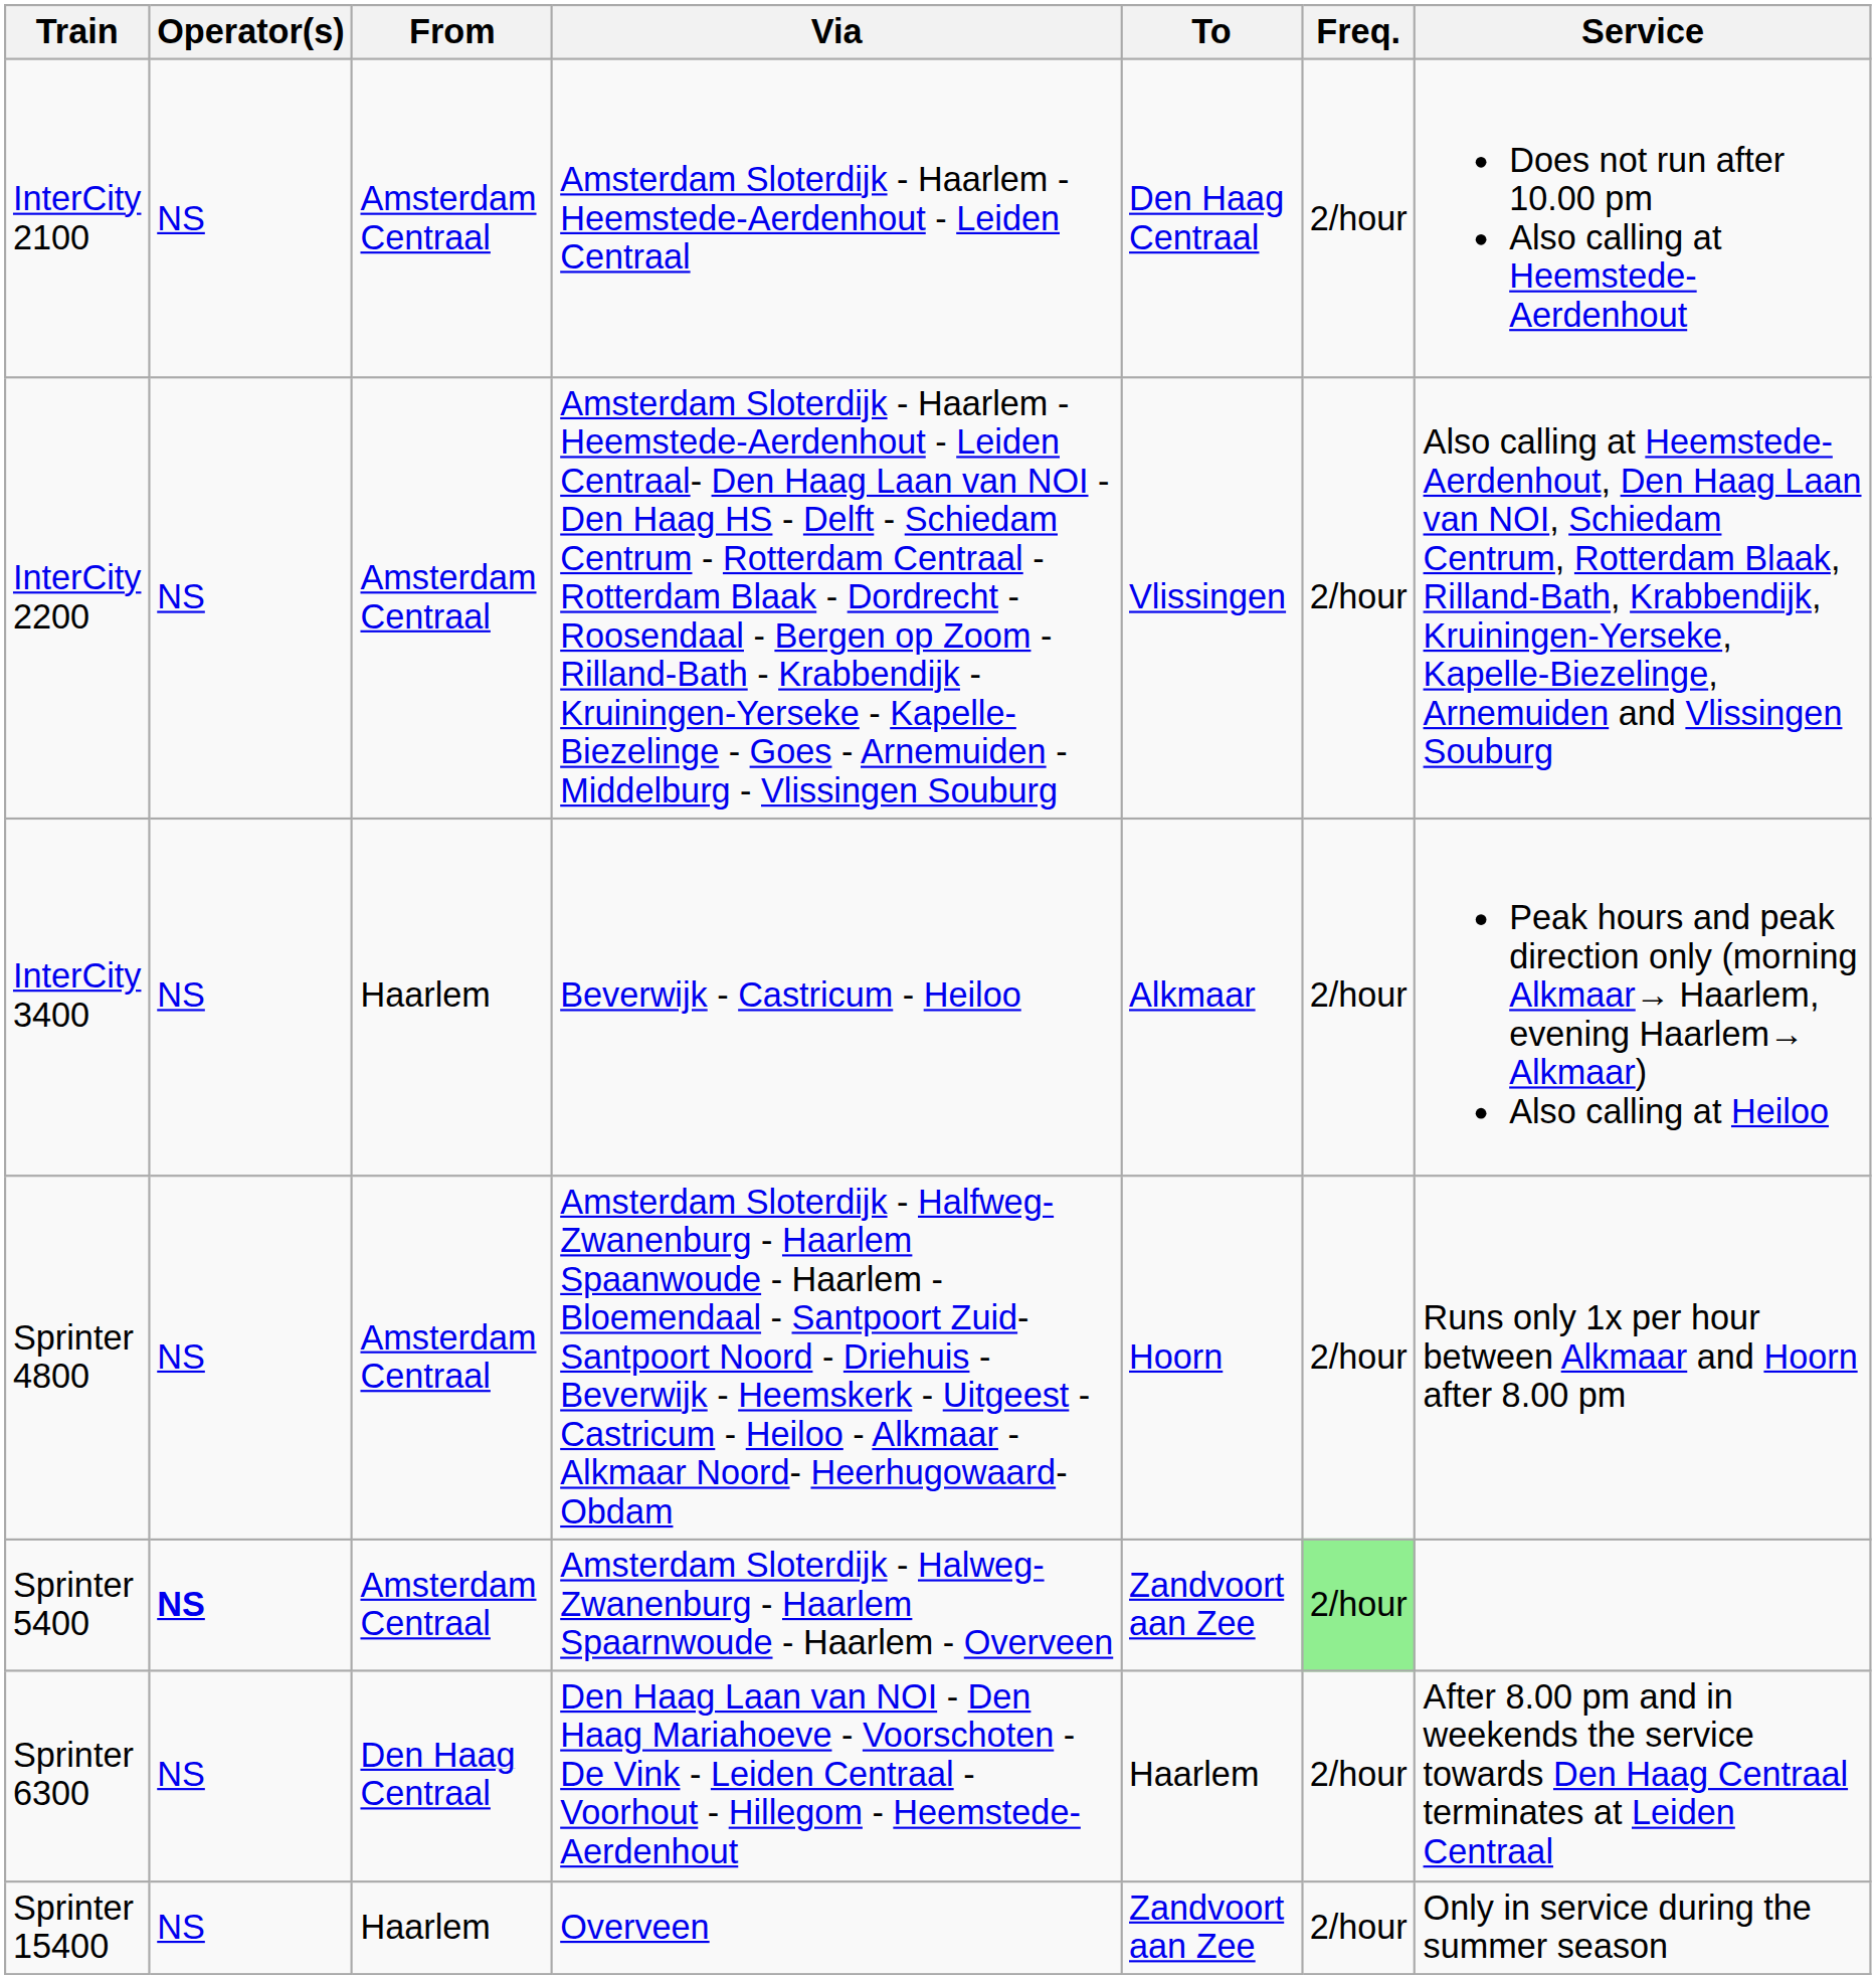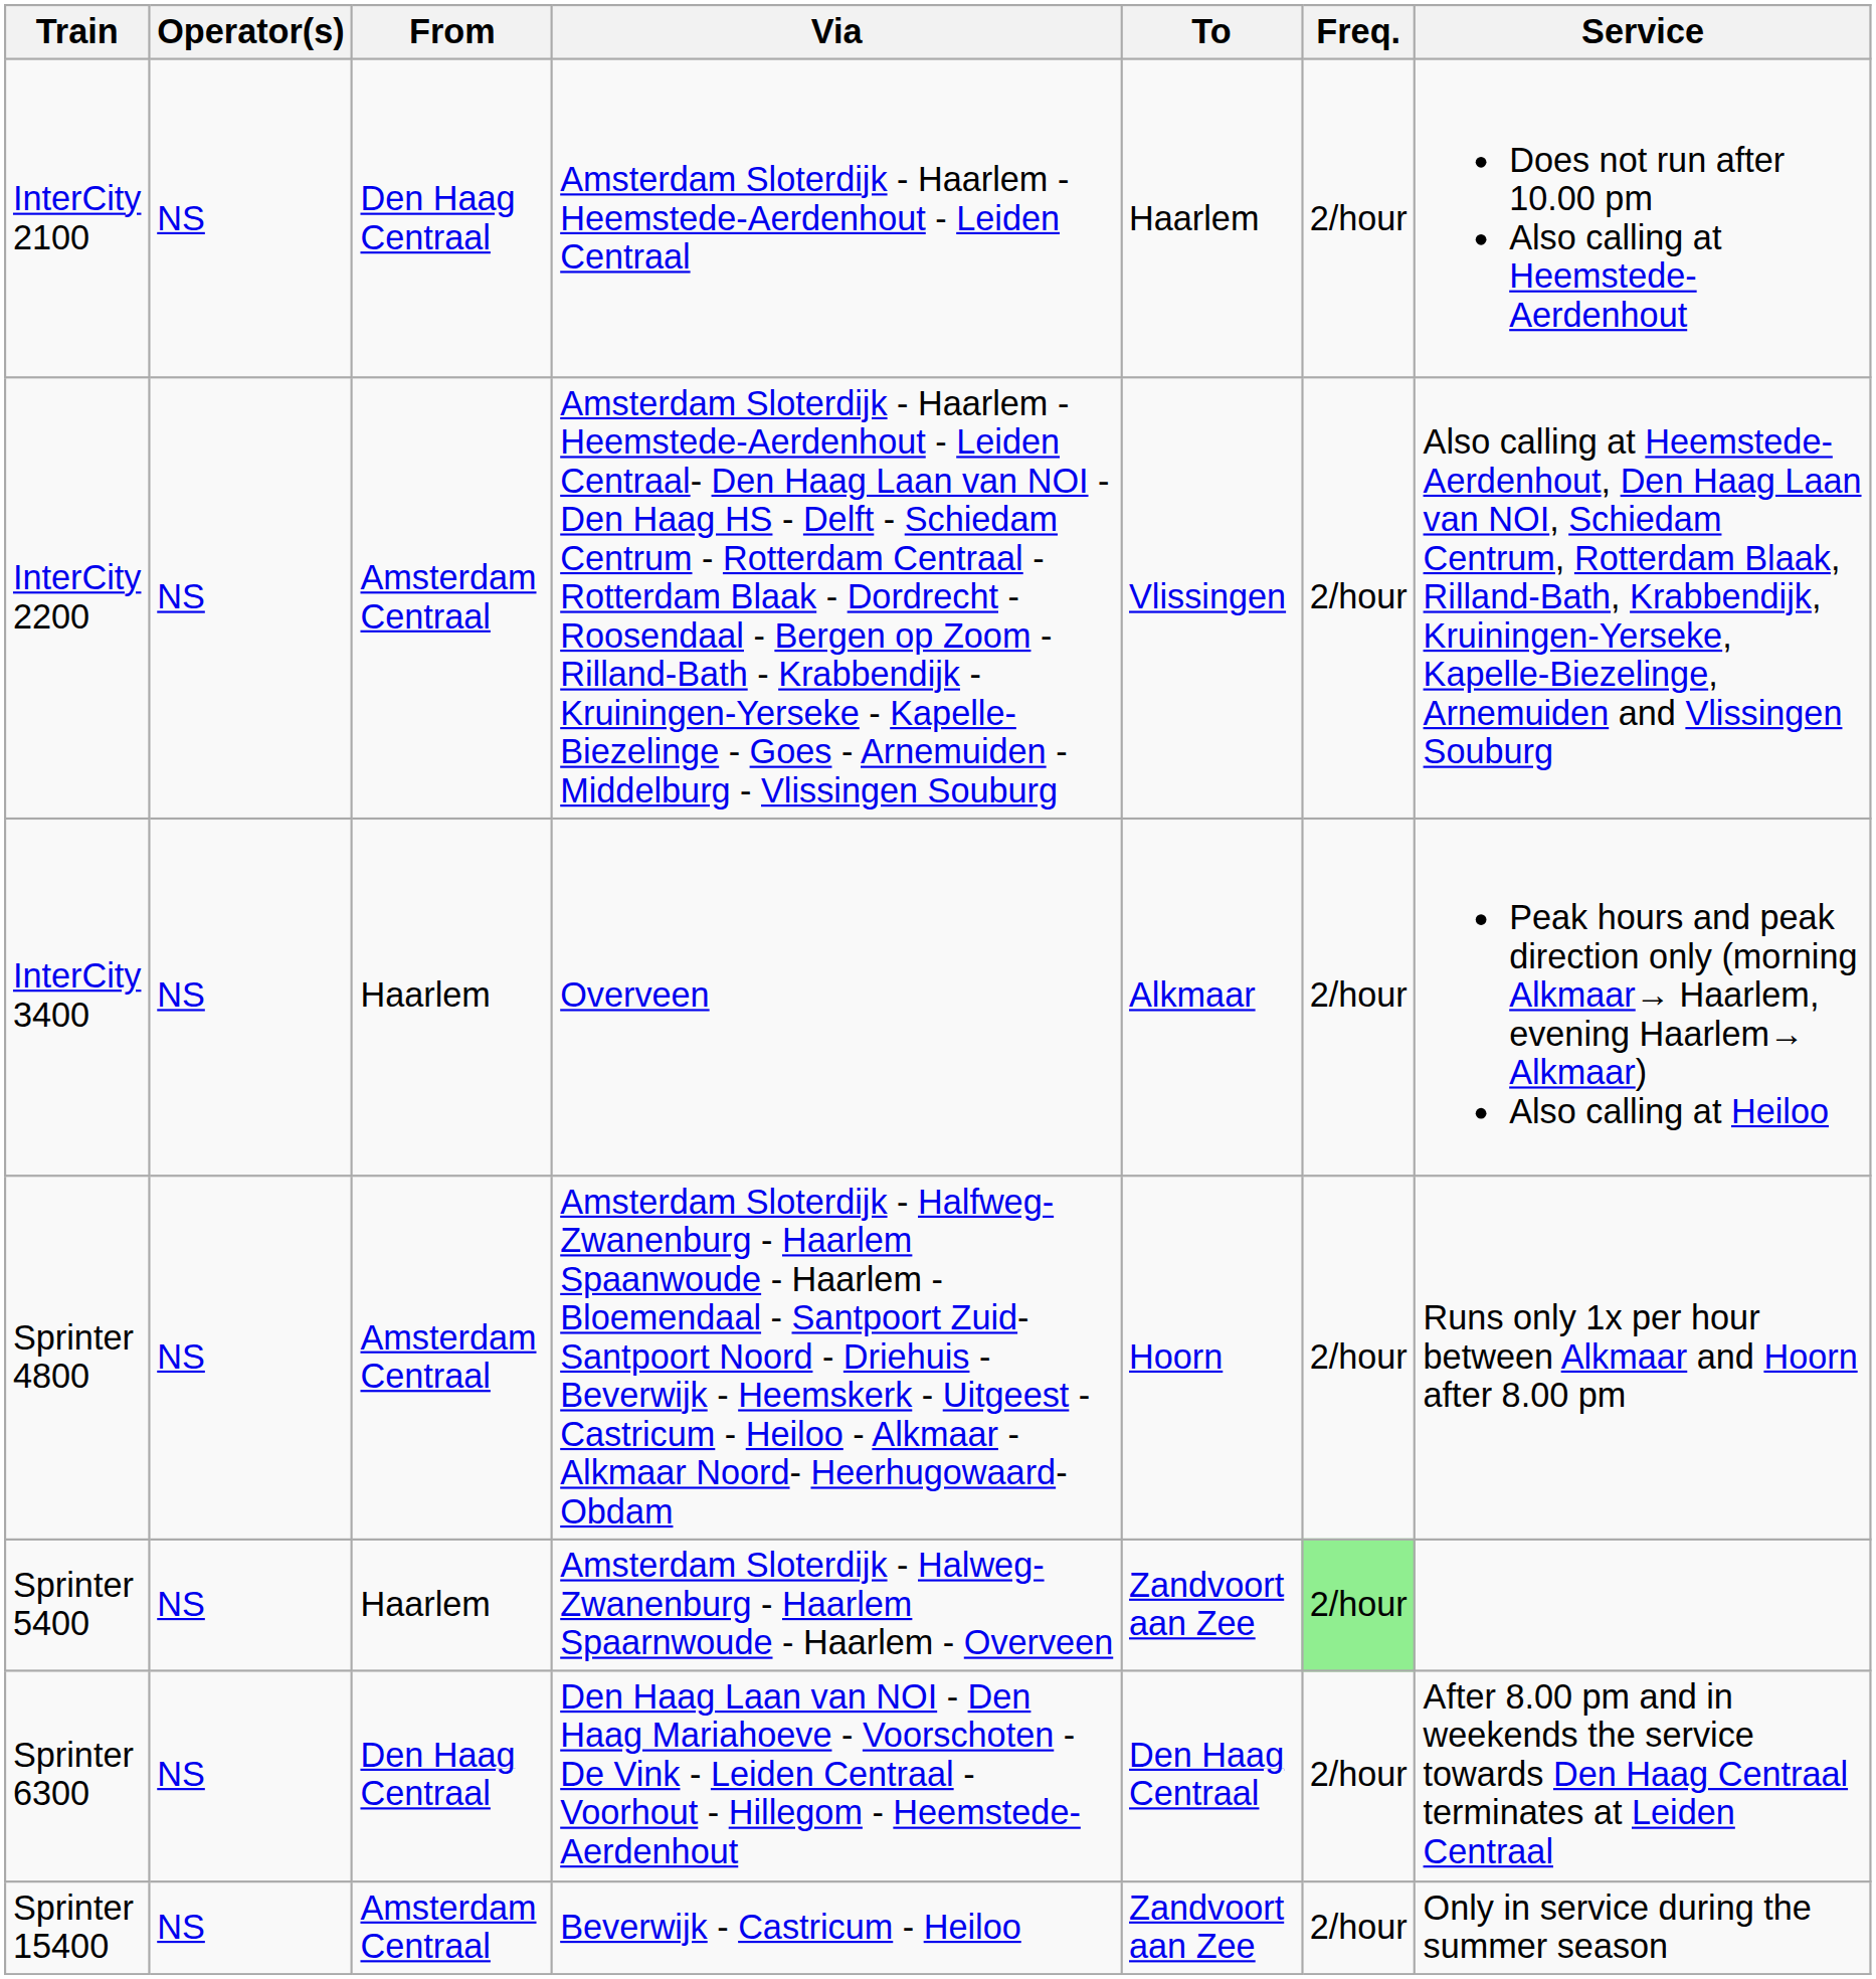 <table class="wikitable">
 <tr>
 <th>Train</th>
 <th>Operator(s)</th>
 <th>From</th>
 <th>Via</th>
 <th>To</th>
 <th>Freq.</th>
 <th>Service</th>
 </tr>
 <tr>
 <td><a href='#'>InterCity</a><br>2100</td>
 <td><a href='#'>NS</a></td>
-<td><a href='#'>Amsterdam Centraal</a></td>
+<td><a href='#'>Den Haag Centraal</a></td>
 <td><a href='#'>Amsterdam Sloterdijk</a> - Haarlem - <a href='#'>Heemstede-Aerdenhout</a> - <a href='#'>Leiden Centraal</a></td>
-<td><a href='#'>Den Haag Centraal</a></td>
+<td>Haarlem</td>
 <td>2/hour</td>
 <td><br><ul><li>Does not run after 10.00 pm</li><li>Also calling at <a href='#'>Heemstede-Aerdenhout</a></li></ul></td>
 </tr>
 <tr>
 <td><a href='#'>InterCity</a><br>2200</td>
 <td><a href='#'>NS</a></td>
 <td><a href='#'>Amsterdam Centraal</a></td>
 <td><a href='#'>Amsterdam Sloterdijk</a> - Haarlem - <a href='#'>Heemstede-Aerdenhout</a> - <a href='#'>Leiden Centraal</a>- <a href='#'>Den Haag Laan van NOI</a> - <a href='#'>Den Haag HS</a> - <a href='#'>Delft</a> - <a href='#'>Schiedam Centrum</a> - <a href='#'>Rotterdam Centraal</a> - <a href='#'>Rotterdam Blaak</a> - <a href='#'>Dordrecht</a> - <a href='#'>Roosendaal</a> - <a href='#'>Bergen op Zoom</a> - <a href='#'>Rilland-Bath</a> - <a href='#'>Krabbendijk</a> - <a href='#'>Kruiningen-Yerseke</a> - <a href='#'>Kapelle-Biezelinge</a> - <a href='#'>Goes</a> - <a href='#'>Arnemuiden</a> - <a href='#'>Middelburg</a> - <a href='#'>Vlissingen Souburg</a></td>
 <td><a href='#'>Vlissingen</a></td>
 <td>2/hour</td>
 <td>Also calling at <a href='#'>Heemstede-Aerdenhout</a>, <a href='#'>Den Haag Laan van NOI</a>, <a href='#'>Schiedam Centrum</a>, <a href='#'>Rotterdam Blaak</a>, <a href='#'>Rilland-Bath</a>, <a href='#'>Krabbendijk</a>, <a href='#'>Kruiningen-Yerseke</a>, <a href='#'>Kapelle-Biezelinge</a>, <a href='#'>Arnemuiden</a> and <a href='#'>Vlissingen Souburg</a></td>
 </tr>
 <tr>
 <td><a href='#'>InterCity</a><br>3400</td>
 <td><a href='#'>NS</a></td>
 <td>Haarlem</td>
-<td><a href='#'>Beverwijk</a> - <a href='#'>Castricum</a> - <a href='#'>Heiloo</a></td>
+<td><a href='#'>Overveen</a></td>
 <td><a href='#'>Alkmaar</a></td>
 <td>2/hour</td>
 <td><br><ul><li>Peak hours and peak direction only (morning <a href='#'>Alkmaar</a>→ Haarlem, evening Haarlem→ <a href='#'>Alkmaar</a>)</li><li>Also calling at <a href='#'>Heiloo</a></li></ul></td>
 </tr>
 <tr>
 <td>Sprinter<br>4800</td>
 <td><a href='#'>NS</a></td>
 <td><a href='#'>Amsterdam Centraal</a></td>
 <td><a href='#'>Amsterdam Sloterdijk</a> - <a href='#'>Halfweg-Zwanenburg</a> - <a href='#'>Haarlem Spaanwoude</a> - Haarlem - <a href='#'>Bloemendaal</a> - <a href='#'>Santpoort Zuid</a>- <a href='#'>Santpoort Noord</a> - <a href='#'>Driehuis</a> - <a href='#'>Beverwijk</a> - <a href='#'>Heemskerk</a> - <a href='#'>Uitgeest</a> - <a href='#'>Castricum</a> - <a href='#'>Heiloo</a> - <a href='#'>Alkmaar</a> - <a href='#'>Alkmaar Noord</a>- <a href='#'>Heerhugowaard</a>- <a href='#'>Obdam</a></td>
 <td><a href='#'>Hoorn</a></td>
 <td>2/hour</td>
 <td>Runs only 1x per hour between <a href='#'>Alkmaar</a> and <a href='#'>Hoorn</a> after 8.00 pm</td>
 </tr>
 <tr>
 <td>Sprinter<br>5400</td>
-<td><strong><a href='#'>NS</a></strong></td>
-<td><a href='#'>Amsterdam Centraal</a></td>
+<td><a href='#'>NS</a></td>
+<td>Haarlem</td>
 <td><a href='#'>Amsterdam Sloterdijk</a> - <a href='#'>Halweg-Zwanenburg</a> - <a href='#'>Haarlem Spaarnwoude</a> - Haarlem - <a href='#'>Overveen</a></td>
 <td><a href='#'>Zandvoort aan Zee</a></td>
 <td style="background: lightgreen;">2/hour</td>
 <td></td>
 </tr>
 <tr>
 <td>Sprinter<br>6300</td>
 <td><a href='#'>NS</a></td>
 <td><a href='#'>Den Haag Centraal</a></td>
 <td><a href='#'>Den Haag Laan van NOI</a> - <a href='#'>Den Haag Mariahoeve</a> - <a href='#'>Voorschoten</a> - <a href='#'>De Vink</a> - <a href='#'>Leiden Centraal</a> - <a href='#'>Voorhout</a> - <a href='#'>Hillegom</a> - <a href='#'>Heemstede-Aerdenhout</a></td>
-<td>Haarlem</td>
+<td><a href='#'>Den Haag Centraal</a></td>
 <td>2/hour</td>
 <td>After 8.00 pm and in weekends the service towards <a href='#'>Den Haag Centraal</a> terminates at <a href='#'>Leiden Centraal</a></td>
 </tr>
 <tr>
 <td>Sprinter<br>15400</td>
 <td><a href='#'>NS</a></td>
-<td>Haarlem</td>
-<td><a href='#'>Overveen</a></td>
+<td><a href='#'>Amsterdam Centraal</a></td>
+<td><a href='#'>Beverwijk</a> - <a href='#'>Castricum</a> - <a href='#'>Heiloo</a></td>
 <td><a href='#'>Zandvoort aan Zee</a></td>
 <td>2/hour</td>
 <td>Only in service during the summer season</td>
 </tr>
 </table>
